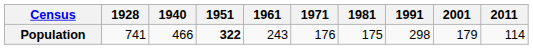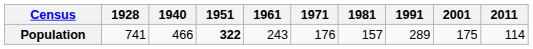 <table class="wikitable" style="text-align:right; font-size:95%">
 <tr>
 <th width="110"><a href='#'>Census</a></th>
 <th width="50">1928</th>
 <th width="50">1940</th>
 <th width="50">1951</th>
 <th width="50">1961</th>
 <th width="50">1971</th>
 <th width="50">1981</th>
 <th width="50">1991</th>
 <th width="50">2001</th>
 <th width="50">2011</th>
 </tr>
 <tr>
 <th>Population</th>
 <td>741</td>
 <td>466</td>
 <td><strong>322</strong></td>
 <td>243</td>
 <td>176</td>
+<td>157</td>
+<td>289</td>
 <td>175</td>
-<td>298</td>
-<td>179</td>
 <td>114</td>
 </tr>
 </table>
